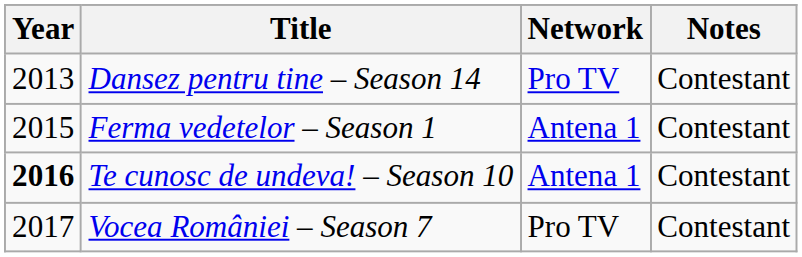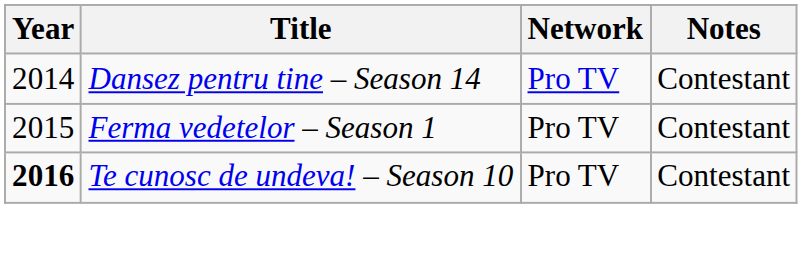 <table class="wikitable">
 <tr>
 <th>Year</th>
 <th>Title</th>
 <th>Network</th>
 <th>Notes</th>
 </tr>
 <tr>
-<td>2013</td>
+<td>2014</td>
 <td><em><a href='#'>Dansez pentru tine</a> – Season 14</em> </td>
 <td><a href='#'>Pro TV</a></td>
 <td>Contestant</td>
 </tr>
 <tr>
 <td>2015</td>
 <td><em><a href='#'>Ferma vedetelor</a> – Season 1</em> </td>
-<td><a href='#'>Antena 1</a></td>
+<td>Pro TV</td>
 <td>Contestant</td>
 </tr>
 <tr>
 <td><strong>2016</strong></td>
 <td><em><a href='#'>Te cunosc de undeva!</a> – Season 10</em> </td>
-<td><a href='#'>Antena 1</a></td>
-<td>Contestant</td>
-</tr>
-<tr>
-<td>2017</td>
-<td><em><a href='#'>Vocea României</a> – Season 7</em></td>
 <td>Pro TV</td>
 <td>Contestant</td>
 </tr>
 </table>
